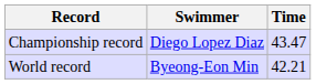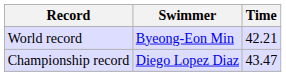 <table class='wikitable' style='text-align:left'>
 <tr>
 <th>Record</th>
 <th>Swimmer</th>
 <th>Time</th>
 </tr>
 <tr bgcolor=ddddff>
+<td>World record</td>
+<td><a href='#'>Byeong-Eon Min</a>   </td>
+<td>42.21</td>
+</tr>
+<tr bgcolor=ddddff>
 <td>Championship record</td>
 <td><a href='#'>Diego Lopez Diaz</a> </td>
 <td>43.47</td>
 </tr>
-<tr bgcolor=ddddff>
-<td>World record</td>
-<td><a href='#'>Byeong-Eon Min</a>   </td>
-<td>42.21</td>
-</tr>
 </table>
